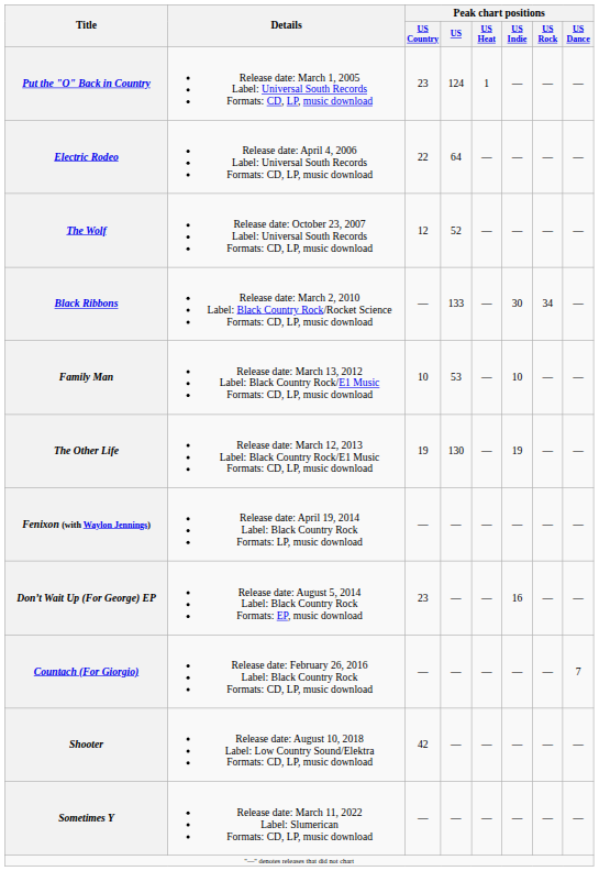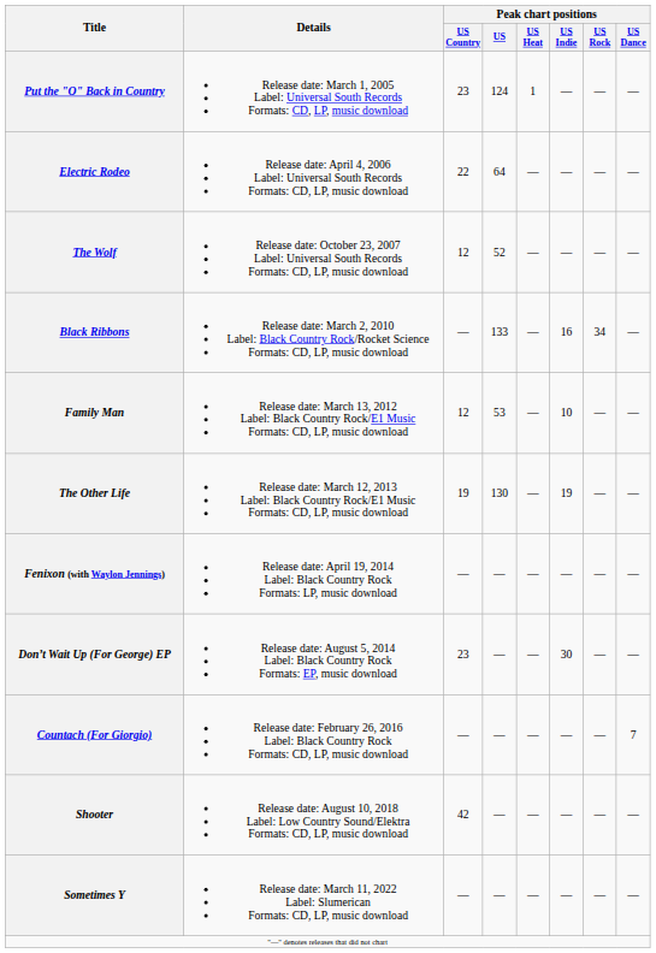 <table class="wikitable plainrowheaders" style="text-align:center;">
 <tr>
 <th rowspan="2" style="width:15em;">Title</th>
 <th rowspan="2" style="width:22em;">Details</th>
 <th colspan="6">Peak chart positions</th>
 </tr>
 <tr style="font-size:smaller;">
 <th style="width:40px;"><a href='#'>US Country</a><br></th>
 <th style="width:40px;"><a href='#'>US</a><br></th>
 <th style="width:40px;"><a href='#'>US<br>Heat</a><br></th>
 <th style="width:40px;"><a href='#'>US Indie</a><br></th>
 <th style="width:40px;"><a href='#'>US Rock</a><br></th>
 <th style="width:40px;"><a href='#'>US Dance</a><br></th>
 </tr>
 <tr>
 <th scope="row"><em><a href='#'>Put the "O" Back in Country</a></em></th>
 <td><br><ul><li>Release date: March 1, 2005</li><li>Label: <a href='#'>Universal South Records</a></li><li>Formats: <a href='#'>CD</a>, <a href='#'>LP</a>, <a href='#'>music download</a></li></ul></td>
 <td>23</td>
 <td>124</td>
 <td>1</td>
 <td>—</td>
 <td>—</td>
 <td>—</td>
 </tr>
 <tr>
 <th scope="row"><em><a href='#'>Electric Rodeo</a></em></th>
 <td><br><ul><li>Release date: April 4, 2006</li><li>Label: Universal South Records</li><li>Formats: CD, LP, music download</li></ul></td>
 <td>22</td>
 <td>64</td>
 <td>—</td>
 <td>—</td>
 <td>—</td>
 <td>—</td>
 </tr>
 <tr>
 <th scope="row"><em><a href='#'>The Wolf</a></em></th>
 <td><br><ul><li>Release date: October 23, 2007</li><li>Label: Universal South Records</li><li>Formats: CD, LP, music download</li></ul></td>
 <td>12</td>
 <td>52</td>
 <td>—</td>
 <td>—</td>
 <td>—</td>
 <td>—</td>
 </tr>
 <tr>
 <th scope="row"><em><a href='#'>Black Ribbons</a></em></th>
 <td><br><ul><li>Release date: March 2, 2010</li><li>Label: <a href='#'>Black Country Rock</a>/Rocket Science</li><li>Formats: CD, LP, music download</li></ul></td>
 <td>—</td>
 <td>133</td>
 <td>—</td>
-<td>30</td>
+<td>16</td>
 <td>34</td>
 <td>—</td>
 </tr>
 <tr>
 <th scope="row"><em>Family Man</em></th>
 <td><br><ul><li>Release date: March 13, 2012</li><li>Label: Black Country Rock/<a href='#'>E1 Music</a></li><li>Formats: CD, LP, music download</li></ul></td>
-<td>10</td>
+<td>12</td>
 <td>53</td>
 <td>—</td>
 <td>10</td>
 <td>—</td>
 <td>—</td>
 </tr>
 <tr>
 <th scope="row"><em>The Other Life</em></th>
 <td><br><ul><li>Release date: March 12, 2013</li><li>Label: Black Country Rock/E1 Music</li><li>Formats: CD, LP, music download</li></ul></td>
 <td>19</td>
 <td>130</td>
 <td>—</td>
 <td>19</td>
 <td>—</td>
 <td>—</td>
 </tr>
 <tr>
 <th scope="row"><em>Fenixon</em> <small>(with <a href='#'>Waylon Jennings</a>)</small></th>
 <td><br><ul><li>Release date: April 19, 2014</li><li>Label: Black Country Rock</li><li>Formats: LP, music download</li></ul></td>
 <td>—</td>
 <td>—</td>
 <td>—</td>
 <td>—</td>
 <td>—</td>
 <td>—</td>
 </tr>
 <tr>
 <th scope="row"><em>Don’t Wait Up (For George) EP</em></th>
 <td><br><ul><li>Release date: August 5, 2014</li><li>Label: Black Country Rock</li><li>Formats: <a href='#'>EP</a>, music download</li></ul></td>
 <td>23</td>
 <td>—</td>
 <td>—</td>
-<td>16</td>
+<td>30</td>
 <td>—</td>
 <td>—</td>
 </tr>
 <tr>
 <th scope="row"><em><a href='#'>Countach (For Giorgio)</a></em></th>
 <td><br><ul><li>Release date: February 26, 2016</li><li>Label: Black Country Rock</li><li>Formats: CD, LP, music download</li></ul></td>
 <td>—</td>
 <td>—</td>
 <td>—</td>
 <td>—</td>
 <td>—</td>
 <td>7</td>
 </tr>
 <tr>
 <th scope="row"><em>Shooter</em></th>
 <td><br><ul><li>Release date: August 10, 2018</li><li>Label: Low Country Sound/Elektra</li><li>Formats: CD, LP, music download</li></ul></td>
 <td>42</td>
 <td>—</td>
 <td>—</td>
 <td>—</td>
 <td>—</td>
 <td>—</td>
 </tr>
 <tr>
 <th scope="row"><em>Sometimes Y</em><br></th>
 <td><br><ul><li>Release date: March 11, 2022</li><li>Label: Slumerican</li><li>Formats: CD, LP, music download</li></ul></td>
 <td>—</td>
 <td>—</td>
 <td>—</td>
 <td>—</td>
 <td>—</td>
 <td>—</td>
 </tr>
 <tr>
 <td colspan="9" style="font-size:8pt">"—" denotes releases that did not chart</td>
 </tr>
 </table>
